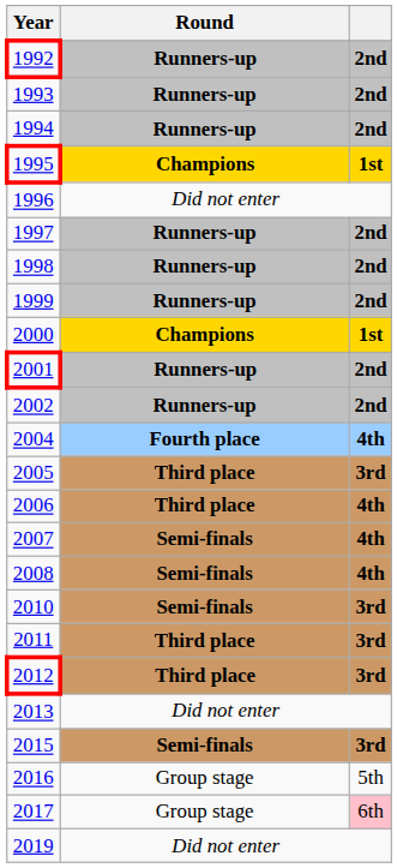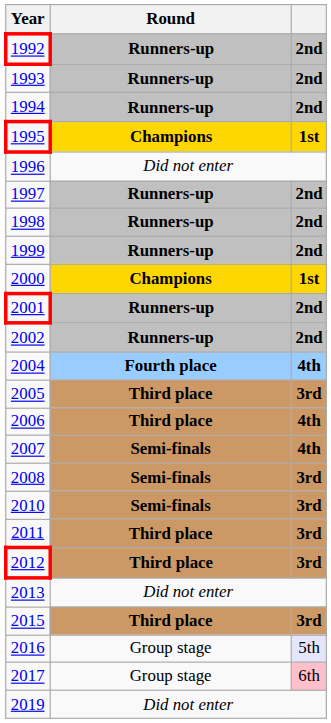 <table class="wikitable" style="text-align: center; font-size:90%">
 <tr>
 <th>Year</th>
 <th style="width:200px">Round</th>
 <th></th>
 </tr>
 <tr>
 <td style="border: 3px solid red"><a href='#'>1992</a></td>
 <td bgcolor=Silver><strong>Runners-up</strong></td>
 <td bgcolor=Silver><strong>2nd</strong></td>
 </tr>
 <tr>
 <td><a href='#'>1993</a></td>
 <td bgcolor=Silver><strong>Runners-up</strong></td>
 <td bgcolor=Silver><strong>2nd</strong></td>
 </tr>
 <tr>
 <td><a href='#'>1994</a></td>
 <td bgcolor=Silver><strong>Runners-up</strong></td>
 <td bgcolor=Silver><strong>2nd</strong></td>
 </tr>
 <tr>
 <td style="border: 3px solid red"><a href='#'>1995</a></td>
 <td bgcolor=Gold><strong>Champions</strong></td>
 <td bgcolor=Gold><strong>1st</strong></td>
 </tr>
 <tr>
 <td><a href='#'>1996</a></td>
 <td colspan="2"><em>Did not enter</em></td>
 </tr>
 <tr>
 <td><a href='#'>1997</a></td>
 <td bgcolor=Silver><strong>Runners-up</strong></td>
 <td bgcolor=Silver><strong>2nd</strong></td>
 </tr>
 <tr>
 <td><a href='#'>1998</a></td>
 <td bgcolor=Silver><strong>Runners-up</strong></td>
 <td bgcolor=Silver><strong>2nd</strong></td>
 </tr>
 <tr>
 <td><a href='#'>1999</a></td>
 <td bgcolor=Silver><strong>Runners-up</strong></td>
 <td bgcolor=Silver><strong>2nd</strong></td>
 </tr>
 <tr>
 <td><a href='#'>2000</a></td>
 <td bgcolor=Gold><strong>Champions</strong></td>
 <td bgcolor=Gold><strong>1st</strong></td>
 </tr>
 <tr>
 <td style="border: 3px solid red"><a href='#'>2001</a></td>
 <td bgcolor=Silver><strong>Runners-up</strong></td>
 <td bgcolor=Silver><strong>2nd</strong></td>
 </tr>
 <tr>
 <td><a href='#'>2002</a></td>
 <td bgcolor=Silver><strong>Runners-up</strong></td>
 <td bgcolor=Silver><strong>2nd</strong></td>
 </tr>
 <tr>
 <td><a href='#'>2004</a></td>
 <td bgcolor="9acdff"><strong>Fourth place</strong></td>
 <td bgcolor="9acdff"><strong>4th</strong></td>
 </tr>
 <tr>
 <td><a href='#'>2005</a></td>
 <td bgcolor="cc9966"><strong>Third place</strong></td>
 <td bgcolor="cc9966"><strong>3rd</strong></td>
 </tr>
 <tr>
 <td><a href='#'>2006</a></td>
 <td bgcolor="cc9966"><strong>Third place</strong></td>
 <td bgcolor="cc9966"><strong>4th</strong></td>
 </tr>
 <tr>
 <td><a href='#'>2007</a></td>
 <td bgcolor="cc9966"><strong>Semi-finals</strong></td>
 <td bgcolor="cc9966"><strong>4th</strong></td>
 </tr>
 <tr>
 <td><a href='#'>2008</a></td>
 <td bgcolor="cc9966"><strong>Semi-finals</strong></td>
-<td bgcolor="cc9966"><strong>4th</strong></td>
+<td bgcolor="cc9966"><strong>3rd</strong></td>
 </tr>
 <tr>
 <td><a href='#'>2010</a></td>
 <td bgcolor="cc9966"><strong>Semi-finals</strong></td>
 <td bgcolor="cc9966"><strong>3rd</strong></td>
 </tr>
 <tr>
 <td><a href='#'>2011</a></td>
 <td bgcolor="cc9966"><strong>Third place</strong></td>
 <td bgcolor="cc9966"><strong>3rd</strong></td>
 </tr>
 <tr>
 <td style="border: 3px solid red"><a href='#'>2012</a></td>
 <td bgcolor="cc9966"><strong>Third place</strong></td>
 <td bgcolor="cc9966"><strong>3rd</strong></td>
 </tr>
 <tr>
 <td><a href='#'>2013</a></td>
 <td colspan="2"><em>Did not enter</em></td>
 </tr>
 <tr>
 <td><a href='#'>2015</a></td>
-<td bgcolor="cc9966"><strong>Semi-finals</strong></td>
+<td bgcolor="cc9966"><strong>Third place</strong></td>
 <td bgcolor="cc9966"><strong>3rd</strong></td>
 </tr>
 <tr>
 <td><a href='#'>2016</a></td>
 <td>Group stage</td>
-<td>5th</td>
+<td style="background: lavender;">5th</td>
 </tr>
 <tr>
 <td><a href='#'>2017</a></td>
 <td>Group stage</td>
 <td style="background: pink;">6th</td>
 </tr>
 <tr>
 <td><a href='#'>2019</a></td>
 <td colspan="2"><em>Did not enter</em></td>
 </tr>
 </table>
